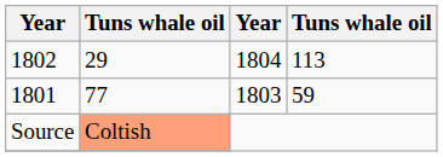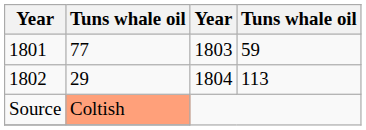 <table class="sortable wikitable">
 <tr>
 <th>Year</th>
 <th>Tuns whale oil</th>
 <th>Year</th>
 <th>Tuns whale oil</th>
 </tr>
 <tr>
+<td>1801</td>
+<td>77</td>
+<td>1803</td>
+<td>59</td>
+</tr>
+<tr>
 <td>1802</td>
 <td>29</td>
 <td>1804</td>
 <td>113</td>
-</tr>
-<tr>
-<td>1801</td>
-<td>77</td>
-<td>1803</td>
-<td>59</td>
 </tr>
 <tr>
 <td>Source</td>
 <td style="background: lightsalmon;">Coltish</td>
 </tr>
 <tr>
 </tr>
 </table>
